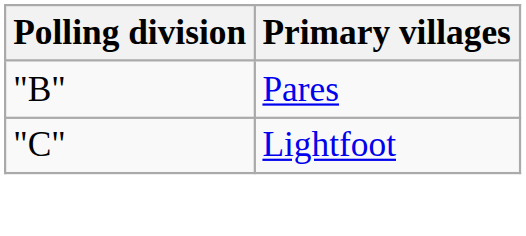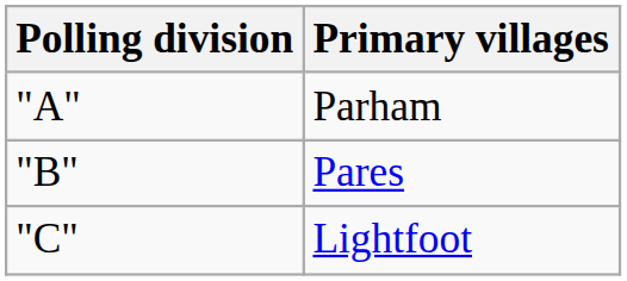 <table class="wikitable">
 <tr>
 <th>Polling division</th>
 <th>Primary villages</th>
+</tr>
+<tr>
+<td>"A"</td>
+<td>Parham</td>
 </tr>
 <tr>
 <td>"B"</td>
 <td><a href='#'>Pares</a></td>
 </tr>
 <tr>
 <td>"C"</td>
 <td><a href='#'>Lightfoot</a></td>
 </tr>
 </table>
